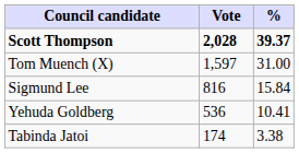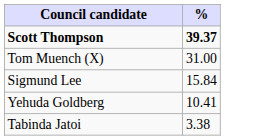 <table class="wikitable">
 <tr>
 <th style="background:#ddf; width:200px;">Council candidate</th>
-<th style="background:#ddf; width:50px;">Vote</th>
 <th style="background:#ddf; width:30px;">%</th>
 </tr>
 <tr>
 <td><strong>Scott Thompson</strong></td>
-<td><strong>2,028</strong></td>
 <td><strong>39.37</strong></td>
 </tr>
 <tr>
 <td>Tom Muench (X)</td>
-<td>1,597</td>
 <td>31.00</td>
 </tr>
 <tr>
 <td>Sigmund Lee</td>
-<td>816</td>
 <td>15.84</td>
 </tr>
 <tr>
 <td>Yehuda Goldberg</td>
-<td>536</td>
 <td>10.41</td>
 </tr>
 <tr>
 <td>Tabinda Jatoi</td>
-<td>174</td>
 <td>3.38</td>
 </tr>
 </table>
